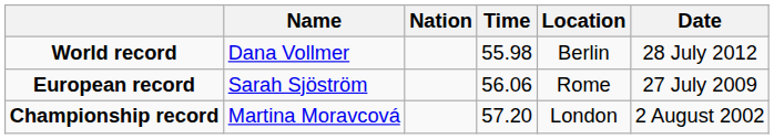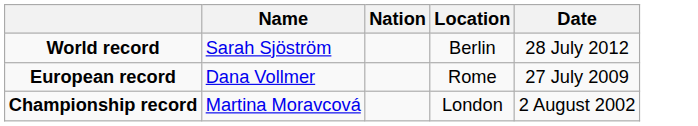 <table class=wikitable style=text-align:center>
 <tr>
 <th></th>
 <th>Name</th>
 <th>Nation</th>
-<th>Time</th>
 <th>Location</th>
 <th>Date</th>
 </tr>
 <tr>
 <td><strong>World record</strong></td>
-<td align=left><a href='#'>Dana Vollmer</a></td>
+<td align=left><a href='#'>Sarah Sjöström</a></td>
 <td align=left></td>
-<td align=left>55.98</td>
 <td>Berlin</td>
 <td>28 July 2012</td>
 </tr>
 <tr>
 <td><strong>European record</strong></td>
-<td align=left><a href='#'>Sarah Sjöström</a></td>
+<td align=left><a href='#'>Dana Vollmer</a></td>
 <td align=left></td>
-<td align=left>56.06</td>
 <td>Rome</td>
 <td>27 July 2009</td>
 </tr>
 <tr>
 <td><strong>Championship record</strong></td>
 <td align=left><a href='#'>Martina Moravcová</a></td>
 <td align=left></td>
-<td align=left>57.20</td>
 <td>London</td>
 <td>2 August 2002</td>
 </tr>
 </table>
